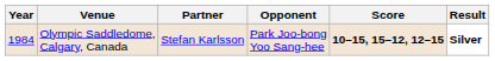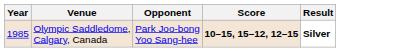 <table class="sortable wikitable" style="font-size: 90%;">
 <tr>
 <th>Year</th>
 <th>Venue</th>
-<th>Partner</th>
 <th>Opponent</th>
 <th>Score</th>
 <th>Result</th>
 </tr>
 <tr style="background:#F3E6D7">
-<td align="center"><a href='#'>1984</a></td>
+<td align="center"><a href='#'>1985</a></td>
 <td align="left"><a href='#'>Olympic Saddledome</a>,<br><a href='#'>Calgary</a>, Canada</td>
-<td align="left"> <a href='#'>Stefan Karlsson</a></td>
 <td align="left"> <a href='#'>Park Joo-bong</a><br> <a href='#'>Yoo Sang-hee</a></td>
 <td align="left"><strong>10–15, 15–12, 12–15</strong></td>
 <td style="text-align:left; background:white"> <strong>Silver</strong></td>
 </tr>
 </table>
